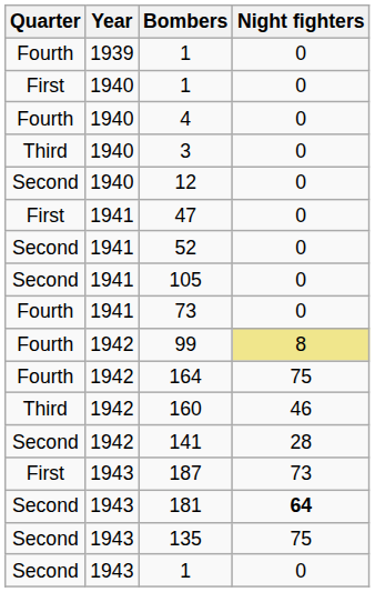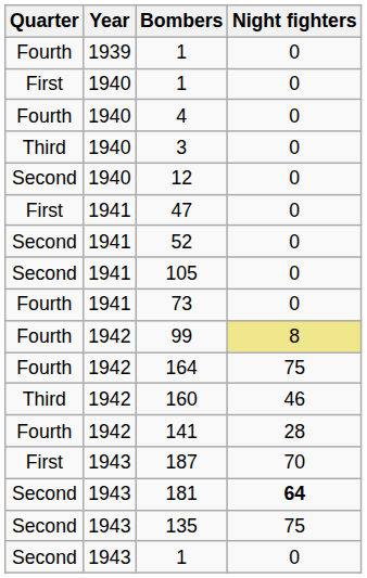 <table class="wikitable sortable" style="font-size: 9pt; text-align:center">
 <tr>
 <th>Quarter</th>
 <th>Year</th>
 <th>Bombers</th>
 <th>Night fighters</th>
 </tr>
 <tr>
 <td>Fourth</td>
 <td>1939</td>
 <td>1</td>
 <td>0</td>
 </tr>
 <tr>
 <td>First</td>
 <td>1940</td>
 <td>1</td>
 <td>0</td>
 </tr>
 <tr>
 <td>Fourth</td>
 <td>1940</td>
 <td>4</td>
 <td>0</td>
 </tr>
 <tr>
 <td>Third</td>
 <td>1940</td>
 <td>3</td>
 <td>0</td>
 </tr>
 <tr>
 <td>Second</td>
 <td>1940</td>
 <td>12</td>
 <td>0</td>
 </tr>
 <tr>
 <td>First</td>
 <td>1941</td>
 <td>47</td>
 <td>0</td>
 </tr>
 <tr>
 <td>Second</td>
 <td>1941</td>
 <td>52</td>
 <td>0</td>
 </tr>
 <tr>
 <td>Second</td>
 <td>1941</td>
 <td>105</td>
 <td>0</td>
 </tr>
 <tr>
 <td>Fourth</td>
 <td>1941</td>
 <td>73</td>
 <td>0</td>
 </tr>
 <tr>
 <td>Fourth</td>
 <td>1942</td>
 <td>99</td>
 <td style="background: khaki;">8</td>
 </tr>
 <tr>
 <td>Fourth</td>
 <td>1942</td>
 <td>164</td>
 <td>75</td>
 </tr>
 <tr>
 <td>Third</td>
 <td>1942</td>
 <td>160</td>
 <td>46</td>
 </tr>
 <tr>
-<td>Second</td>
+<td>Fourth</td>
 <td>1942</td>
 <td>141</td>
 <td>28</td>
 </tr>
 <tr>
 <td>First</td>
 <td>1943</td>
 <td>187</td>
-<td>73</td>
+<td>70</td>
 </tr>
 <tr>
 <td>Second</td>
 <td>1943</td>
 <td>181</td>
 <td><strong>64</strong></td>
 </tr>
 <tr>
 <td>Second</td>
 <td>1943</td>
 <td>135</td>
 <td>75</td>
 </tr>
 <tr>
 <td>Second</td>
 <td>1943</td>
 <td>1</td>
 <td>0</td>
 </tr>
 </table>
